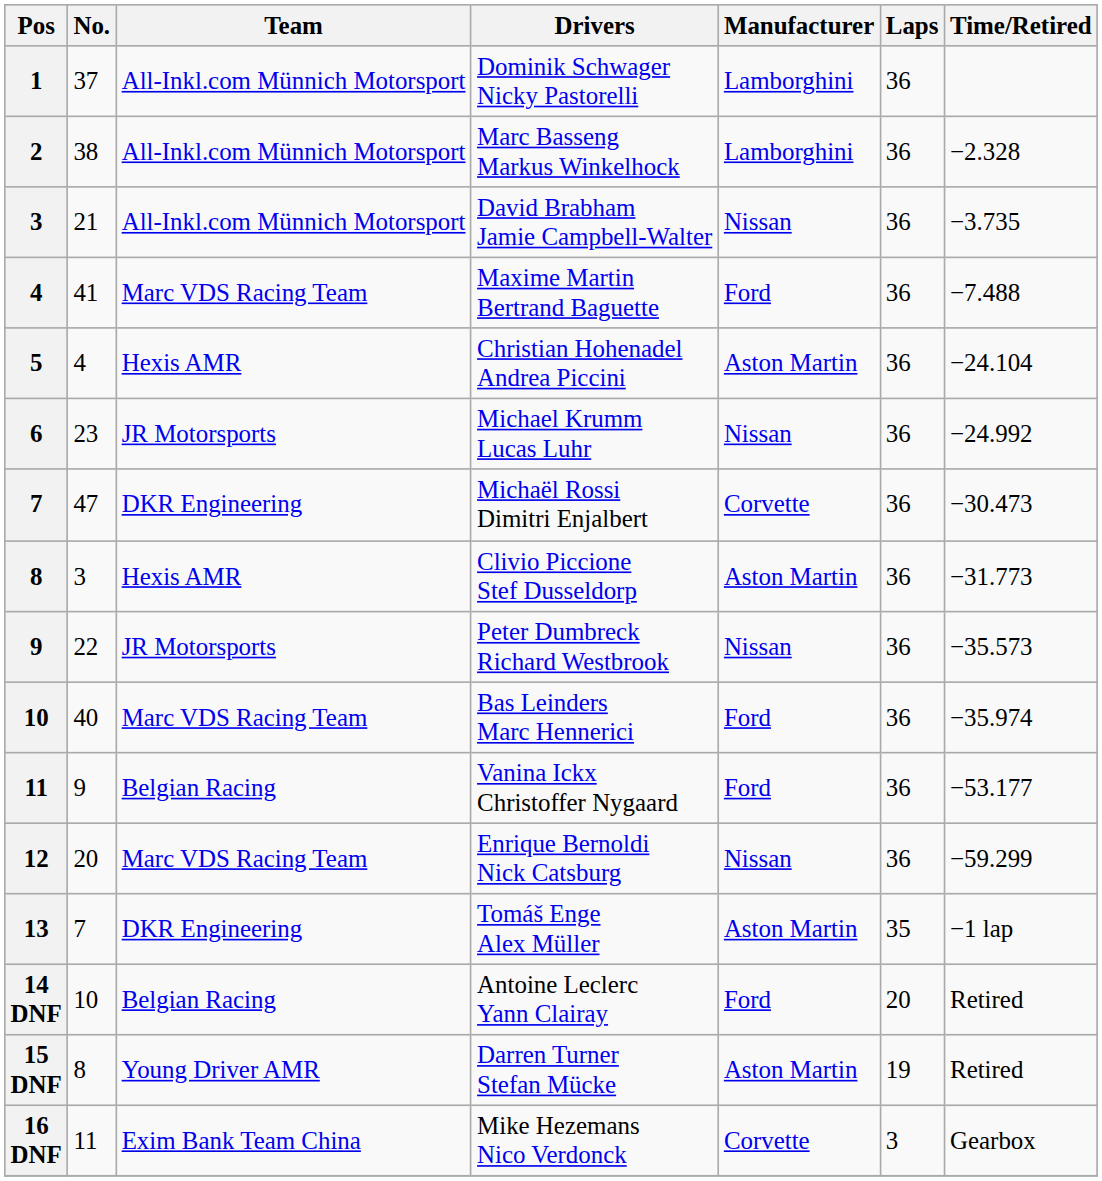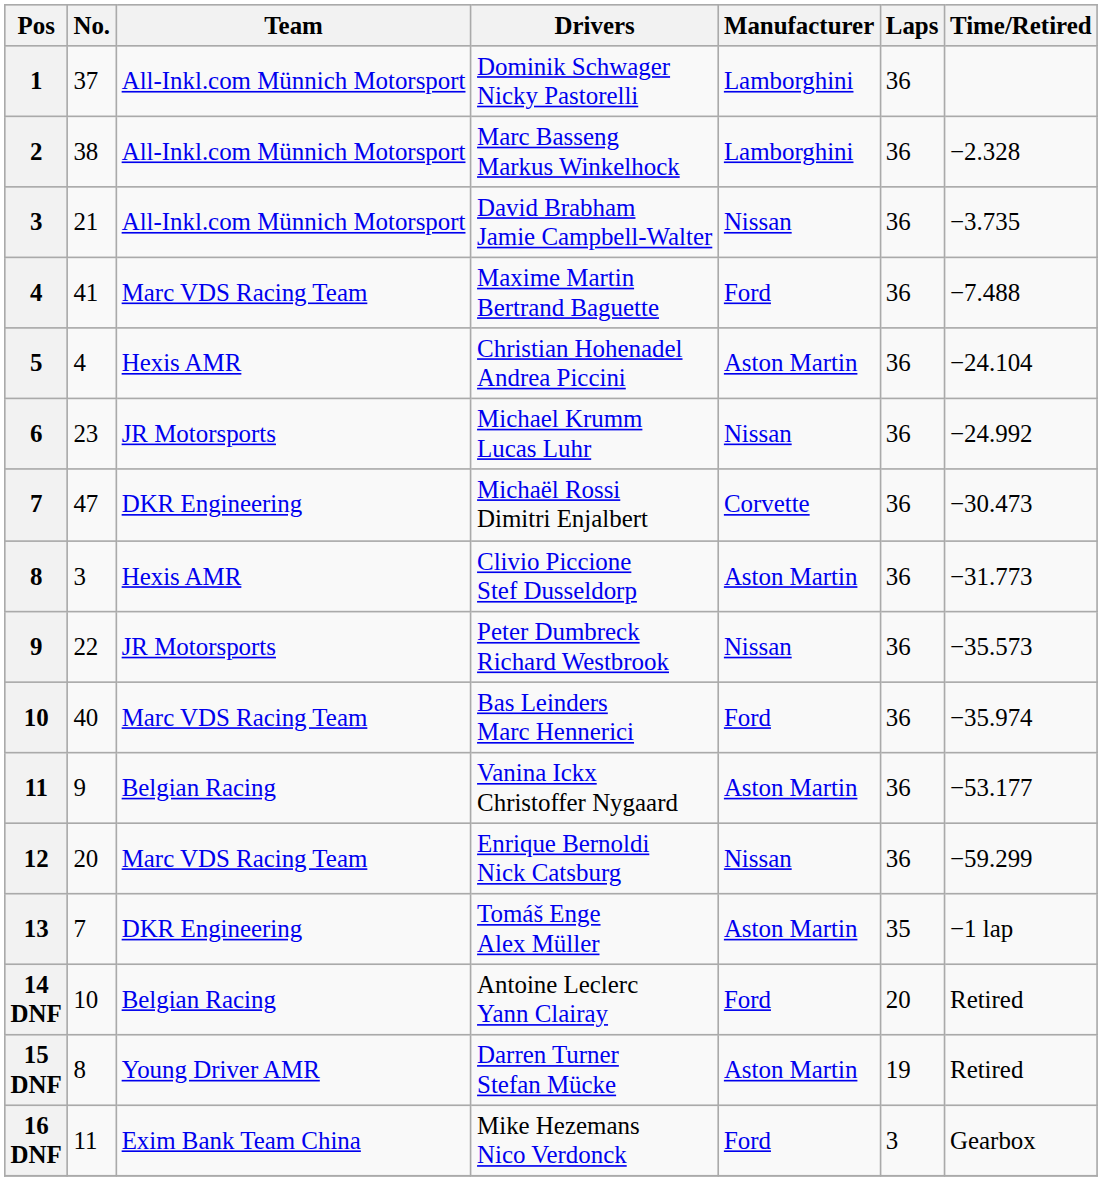 <table class="wikitable" style="font-size: 95%;">
 <tr>
 <th>Pos</th>
 <th>No.</th>
 <th>Team</th>
 <th>Drivers</th>
 <th>Manufacturer</th>
 <th>Laps</th>
 <th>Time/Retired</th>
 </tr>
 <tr>
 <th>1</th>
 <td>37</td>
 <td> <a href='#'>All-Inkl.com Münnich Motorsport</a></td>
 <td> <a href='#'>Dominik Schwager</a><br> <a href='#'>Nicky Pastorelli</a></td>
 <td><a href='#'>Lamborghini</a></td>
 <td>36</td>
 <td></td>
 </tr>
 <tr>
 <th>2</th>
 <td>38</td>
 <td> <a href='#'>All-Inkl.com Münnich Motorsport</a></td>
 <td> <a href='#'>Marc Basseng</a><br> <a href='#'>Markus Winkelhock</a></td>
 <td><a href='#'>Lamborghini</a></td>
 <td>36</td>
 <td>−2.328</td>
 </tr>
 <tr>
 <th>3</th>
 <td>21</td>
 <td> <a href='#'>All-Inkl.com Münnich Motorsport</a></td>
 <td> <a href='#'>David Brabham</a><br> <a href='#'>Jamie Campbell-Walter</a></td>
 <td><a href='#'>Nissan</a></td>
 <td>36</td>
 <td>−3.735</td>
 </tr>
 <tr>
 <th>4</th>
 <td>41</td>
 <td> <a href='#'>Marc VDS Racing Team</a></td>
 <td> <a href='#'>Maxime Martin</a><br> <a href='#'>Bertrand Baguette</a></td>
 <td><a href='#'>Ford</a></td>
 <td>36</td>
 <td>−7.488</td>
 </tr>
 <tr>
 <th>5</th>
 <td>4</td>
 <td> <a href='#'>Hexis AMR</a></td>
 <td> <a href='#'>Christian Hohenadel</a><br> <a href='#'>Andrea Piccini</a></td>
 <td><a href='#'>Aston Martin</a></td>
 <td>36</td>
 <td>−24.104</td>
 </tr>
 <tr>
 <th>6</th>
 <td>23</td>
 <td> <a href='#'>JR Motorsports</a></td>
 <td> <a href='#'>Michael Krumm</a><br> <a href='#'>Lucas Luhr</a></td>
 <td><a href='#'>Nissan</a></td>
 <td>36</td>
 <td>−24.992</td>
 </tr>
 <tr>
 <th>7</th>
 <td>47</td>
 <td> <a href='#'>DKR Engineering</a></td>
 <td> <a href='#'>Michaël Rossi</a><br> Dimitri Enjalbert</td>
 <td><a href='#'>Corvette</a></td>
 <td>36</td>
 <td>−30.473</td>
 </tr>
 <tr>
 <th>8</th>
 <td>3</td>
 <td> <a href='#'>Hexis AMR</a></td>
 <td> <a href='#'>Clivio Piccione</a><br> <a href='#'>Stef Dusseldorp</a></td>
 <td><a href='#'>Aston Martin</a></td>
 <td>36</td>
 <td>−31.773</td>
 </tr>
 <tr>
 <th>9</th>
 <td>22</td>
 <td> <a href='#'>JR Motorsports</a></td>
 <td> <a href='#'>Peter Dumbreck</a><br> <a href='#'>Richard Westbrook</a></td>
 <td><a href='#'>Nissan</a></td>
 <td>36</td>
 <td>−35.573</td>
 </tr>
 <tr>
 <th>10</th>
 <td>40</td>
 <td> <a href='#'>Marc VDS Racing Team</a></td>
 <td> <a href='#'>Bas Leinders</a><br> <a href='#'>Marc Hennerici</a></td>
 <td><a href='#'>Ford</a></td>
 <td>36</td>
 <td>−35.974</td>
 </tr>
 <tr>
 <th>11</th>
 <td>9</td>
 <td> <a href='#'>Belgian Racing</a></td>
 <td> <a href='#'>Vanina Ickx</a><br> Christoffer Nygaard</td>
-<td><a href='#'>Ford</a></td>
+<td><a href='#'>Aston Martin</a></td>
 <td>36</td>
 <td>−53.177</td>
 </tr>
 <tr>
 <th>12</th>
 <td>20</td>
 <td> <a href='#'>Marc VDS Racing Team</a></td>
 <td> <a href='#'>Enrique Bernoldi</a><br> <a href='#'>Nick Catsburg</a></td>
 <td><a href='#'>Nissan</a></td>
 <td>36</td>
 <td>−59.299</td>
 </tr>
 <tr>
 <th>13</th>
 <td>7</td>
 <td> <a href='#'>DKR Engineering</a></td>
 <td> <a href='#'>Tomáš Enge</a><br> <a href='#'>Alex Müller</a></td>
 <td><a href='#'>Aston Martin</a></td>
 <td>35</td>
 <td>−1 lap</td>
 </tr>
 <tr>
 <th>14<br>DNF</th>
 <td>10</td>
 <td> <a href='#'>Belgian Racing</a></td>
 <td> Antoine Leclerc<br> <a href='#'>Yann Clairay</a></td>
 <td><a href='#'>Ford</a></td>
 <td>20</td>
 <td>Retired</td>
 </tr>
 <tr>
 <th>15<br>DNF</th>
 <td>8</td>
 <td> <a href='#'>Young Driver AMR</a></td>
 <td> <a href='#'>Darren Turner</a><br> <a href='#'>Stefan Mücke</a></td>
 <td><a href='#'>Aston Martin</a></td>
 <td>19</td>
 <td>Retired</td>
 </tr>
 <tr>
 <th>16<br>DNF</th>
 <td>11</td>
 <td> <a href='#'>Exim Bank Team China</a></td>
 <td> Mike Hezemans<br> <a href='#'>Nico Verdonck</a></td>
-<td><a href='#'>Corvette</a></td>
+<td><a href='#'>Ford</a></td>
 <td>3</td>
 <td>Gearbox</td>
 </tr>
 <tr>
 </tr>
 </table>
